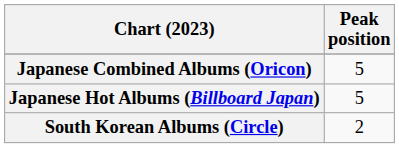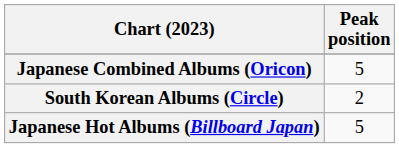 <table class="wikitable sortable plainrowheaders" style="text-align:center;">
 <tr>
 <th scope="col">Chart (2023)</th>
 <th scope="col">Peak<br>position</th>
 </tr>
 <tr>
 </tr>
 <tr>
 <th scope="row">Japanese Combined Albums (<a href='#'>Oricon</a>)</th>
 <td>5</td>
 </tr>
 <tr>
+<th scope="row">South Korean Albums (<a href='#'>Circle</a>)</th>
+<td>2</td>
+</tr>
+<tr>
 <th scope="row">Japanese Hot Albums (<em><a href='#'>Billboard Japan</a></em>)</th>
 <td>5</td>
 </tr>
-<tr>
-<th scope="row">South Korean Albums (<a href='#'>Circle</a>)</th>
-<td>2</td>
-</tr>
 </table>
